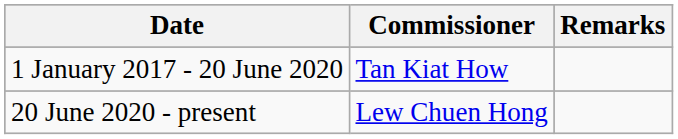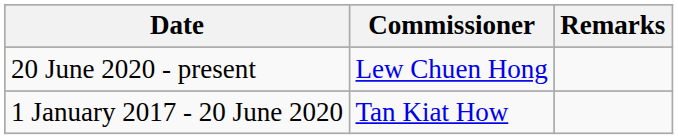 <table class="wikitable">
 <tr>
 <th>Date</th>
 <th>Commissioner</th>
 <th>Remarks</th>
 </tr>
 <tr>
+<td>20 June 2020 - present</td>
+<td><a href='#'>Lew Chuen Hong</a></td>
+<td></td>
+</tr>
+<tr>
 <td>1 January 2017 - 20 June 2020</td>
 <td><a href='#'>Tan Kiat How</a></td>
 <td></td>
 </tr>
-<tr>
-<td>20 June 2020 - present</td>
-<td><a href='#'>Lew Chuen Hong</a></td>
-<td></td>
-</tr>
 </table>
